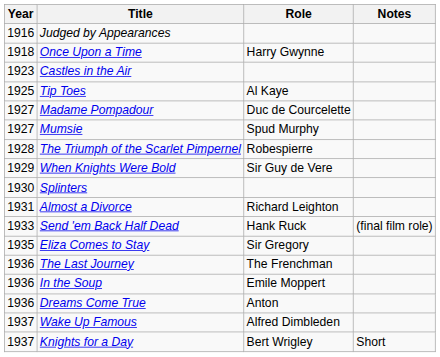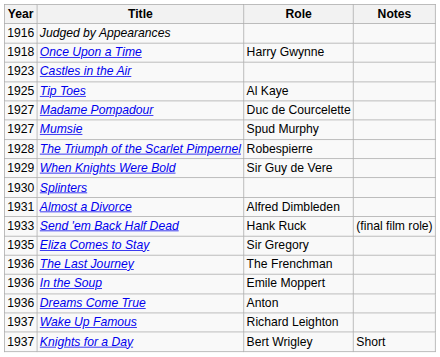 <table class="wikitable">
 <tr>
 <th>Year</th>
 <th>Title</th>
 <th>Role</th>
 <th>Notes</th>
 </tr>
 <tr>
 <td>1916</td>
 <td><em>Judged by Appearances</em></td>
 <td></td>
 <td></td>
 </tr>
 <tr>
 <td>1918</td>
 <td><em><a href='#'>Once Upon a Time</a></em></td>
 <td>Harry Gwynne</td>
 <td></td>
 </tr>
 <tr>
 <td>1923</td>
 <td><em><a href='#'>Castles in the Air</a></em></td>
 <td></td>
 <td></td>
 </tr>
 <tr>
 <td>1925</td>
 <td><em><a href='#'>Tip Toes</a></em></td>
 <td>Al Kaye</td>
 <td></td>
 </tr>
 <tr>
 <td>1927</td>
 <td><em><a href='#'>Madame Pompadour</a></em></td>
 <td>Duc de Courcelette</td>
 <td></td>
 </tr>
 <tr>
 <td>1927</td>
 <td><em><a href='#'>Mumsie</a></em></td>
 <td>Spud Murphy</td>
 <td></td>
 </tr>
 <tr>
 <td>1928</td>
 <td><em><a href='#'>The Triumph of the Scarlet Pimpernel</a></em></td>
 <td>Robespierre</td>
 <td></td>
 </tr>
 <tr>
 <td>1929</td>
 <td><em><a href='#'>When Knights Were Bold</a></em></td>
 <td>Sir Guy de Vere</td>
 <td></td>
 </tr>
 <tr>
 <td>1930</td>
 <td><em><a href='#'>Splinters</a></em></td>
 <td></td>
 <td></td>
 </tr>
 <tr>
 <td>1931</td>
 <td><em><a href='#'>Almost a Divorce</a></em></td>
-<td>Richard Leighton</td>
+<td>Alfred Dimbleden</td>
 <td></td>
 </tr>
 <tr>
 <td>1933</td>
 <td><em><a href='#'>Send 'em Back Half Dead</a></em></td>
 <td>Hank Ruck</td>
 <td>(final film role)</td>
 </tr>
 <tr>
 <td>1935</td>
 <td><em><a href='#'>Eliza Comes to Stay</a></em></td>
 <td>Sir Gregory</td>
 <td></td>
 </tr>
 <tr>
 <td>1936</td>
 <td><em><a href='#'>The Last Journey</a></em></td>
 <td>The Frenchman</td>
 <td></td>
 </tr>
 <tr>
 <td>1936</td>
 <td><em><a href='#'>In the Soup</a></em></td>
 <td>Emile Moppert</td>
 <td></td>
 </tr>
 <tr>
 <td>1936</td>
 <td><em><a href='#'>Dreams Come True</a></em></td>
 <td>Anton</td>
 <td></td>
 </tr>
 <tr>
 <td>1937</td>
 <td><em><a href='#'>Wake Up Famous</a></em></td>
-<td>Alfred Dimbleden</td>
+<td>Richard Leighton</td>
 <td></td>
 </tr>
 <tr>
 <td>1937</td>
 <td><em><a href='#'>Knights for a Day</a></em></td>
 <td>Bert Wrigley</td>
 <td>Short</td>
 </tr>
 </table>
